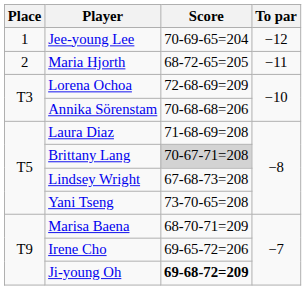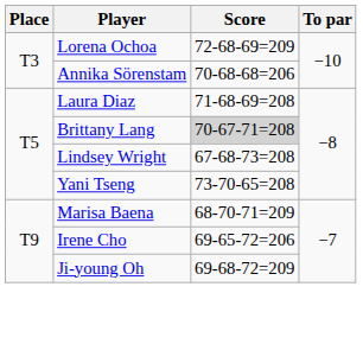 <table class="wikitable">
 <tr>
 <th>Place</th>
 <th>Player</th>
 <th>Score</th>
 <th>To par</th>
-</tr>
-<tr>
-<td align=center>1</td>
-<td> <a href='#'>Jee-young Lee</a></td>
-<td align=center>70-69-65=204</td>
-<td align=center>−12</td>
-</tr>
-<tr>
-<td align=center>2</td>
-<td> <a href='#'>Maria Hjorth</a></td>
-<td align=center>68-72-65=205</td>
-<td align=center>−11</td>
 </tr>
 <tr>
 <td rowspan=2 align=center>T3</td>
 <td> <a href='#'>Lorena Ochoa</a></td>
 <td align=center>72-68-69=209</td>
 <td rowspan=2 align=center>−10</td>
 </tr>
 <tr>
 <td> <a href='#'>Annika Sörenstam</a></td>
 <td align=center>70-68-68=206</td>
 </tr>
 <tr>
 <td rowspan=4 align=center>T5</td>
 <td> <a href='#'>Laura Diaz</a></td>
 <td align=center>71-68-69=208</td>
 <td rowspan=4 align=center>−8</td>
 </tr>
 <tr>
 <td> <a href='#'>Brittany Lang</a></td>
 <td align=center style="background: lightgrey;">70-67-71=208</td>
 </tr>
 <tr>
 <td> <a href='#'>Lindsey Wright</a></td>
 <td align=center>67-68-73=208</td>
 </tr>
 <tr>
 <td> <a href='#'>Yani Tseng</a></td>
 <td align=center>73-70-65=208</td>
 </tr>
 <tr>
 <td rowspan=3 align=center>T9</td>
 <td> <a href='#'>Marisa Baena</a></td>
 <td align=center>68-70-71=209</td>
 <td rowspan=3 align=center>−7</td>
 </tr>
 <tr>
 <td> <a href='#'>Irene Cho</a></td>
 <td align=center>69-65-72=206</td>
 </tr>
 <tr>
 <td> <a href='#'>Ji-young Oh</a></td>
-<td align=center><strong>69-68-72=209</strong></td>
+<td align=center>69-68-72=209</td>
 </tr>
 </table>
